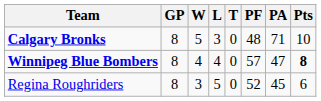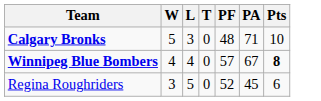 <table class="wikitable">
 <tr>
 <th>Team</th>
-<th>GP</th>
 <th>W</th>
 <th>L</th>
 <th>T</th>
 <th>PF</th>
 <th>PA</th>
 <th>Pts</th>
 </tr>
 <tr align="center">
 <td align="left"><strong><a href='#'>Calgary Bronks</a></strong></td>
-<td>8</td>
 <td>5</td>
 <td>3</td>
 <td>0</td>
 <td>48</td>
 <td>71</td>
 <td>10</td>
 </tr>
 <tr align="center">
 <td align="left"><strong><a href='#'>Winnipeg Blue Bombers</a></strong></td>
-<td>8</td>
 <td>4</td>
 <td>4</td>
 <td>0</td>
 <td>57</td>
-<td>47</td>
+<td>67</td>
 <td><strong>8</strong></td>
 </tr>
 <tr align="center">
 <td align="left"><a href='#'>Regina Roughriders</a></td>
-<td>8</td>
 <td>3</td>
 <td>5</td>
 <td>0</td>
 <td>52</td>
 <td>45</td>
 <td>6</td>
 </tr>
 </table>
